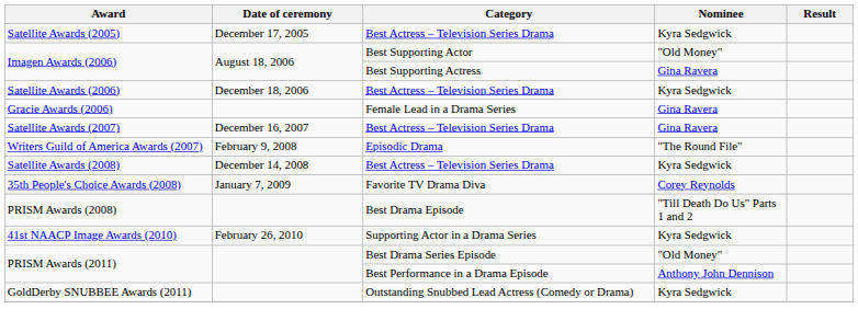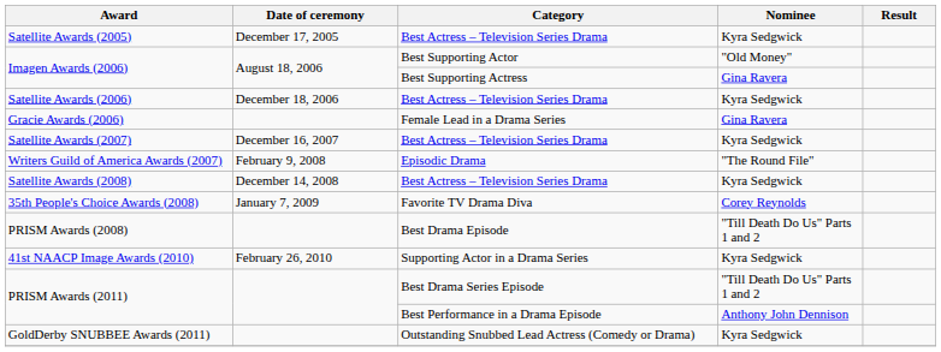 <table class="wikitable" style="width:90%;">
 <tr>
 <th style="width:22%;">Award</th>
 <th style="width:16%;">Date of ceremony</th>
 <th style="width:31%;">Category</th>
 <th style="width:14%;">Nominee</th>
 <th style="width:7%;">Result</th>
 </tr>
 <tr>
 <td><a href='#'>Satellite Awards (2005)</a></td>
 <td>December 17, 2005</td>
 <td><a href='#'>Best Actress – Television Series Drama</a></td>
 <td>Kyra Sedgwick</td>
 <td></td>
 </tr>
 <tr>
 <td rowspan="2"><a href='#'>Imagen Awards (2006)</a></td>
 <td rowspan="2">August 18, 2006</td>
 <td>Best Supporting Actor</td>
 <td>"Old Money"</td>
 <td></td>
 </tr>
 <tr>
 <td>Best Supporting Actress</td>
 <td><a href='#'>Gina Ravera</a></td>
 <td></td>
 </tr>
 <tr>
 <td><a href='#'>Satellite Awards (2006)</a></td>
 <td>December 18, 2006</td>
 <td><a href='#'>Best Actress – Television Series Drama</a></td>
 <td>Kyra Sedgwick</td>
 <td></td>
 </tr>
 <tr>
 <td><a href='#'>Gracie Awards (2006)</a></td>
 <td></td>
 <td>Female Lead in a Drama Series</td>
 <td><a href='#'>Gina Ravera</a></td>
 <td></td>
 </tr>
 <tr>
 <td><a href='#'>Satellite Awards (2007)</a></td>
 <td>December 16, 2007</td>
 <td><a href='#'>Best Actress – Television Series Drama</a></td>
-<td><a href='#'>Gina Ravera</a></td>
+<td>Kyra Sedgwick</td>
 <td></td>
 </tr>
 <tr>
 <td><a href='#'>Writers Guild of America Awards (2007)</a></td>
 <td>February 9, 2008</td>
 <td><a href='#'>Episodic Drama</a></td>
 <td>"The Round File"</td>
 <td></td>
 </tr>
 <tr>
 <td><a href='#'>Satellite Awards (2008)</a></td>
 <td>December 14, 2008</td>
 <td><a href='#'>Best Actress – Television Series Drama</a></td>
 <td>Kyra Sedgwick</td>
 <td></td>
 </tr>
 <tr>
 <td><a href='#'>35th People's Choice Awards (2008)</a></td>
 <td>January 7, 2009</td>
 <td>Favorite TV Drama Diva</td>
 <td><a href='#'>Corey Reynolds</a></td>
 <td></td>
 </tr>
 <tr>
 <td>PRISM Awards (2008)</td>
 <td></td>
 <td>Best Drama Episode</td>
 <td>"Till Death Do Us" Parts 1 and 2</td>
 <td></td>
 </tr>
 <tr>
 <td><a href='#'>41st NAACP Image Awards (2010)</a></td>
 <td>February 26, 2010</td>
 <td>Supporting Actor in a Drama Series</td>
 <td>Kyra Sedgwick</td>
 <td></td>
 </tr>
 <tr>
 <td rowspan="2">PRISM Awards (2011)</td>
 <td rowspan="2"></td>
 <td>Best Drama Series Episode</td>
-<td>"Old Money"</td>
+<td>"Till Death Do Us" Parts 1 and 2</td>
 <td></td>
 </tr>
 <tr>
 <td>Best Performance in a Drama Episode</td>
 <td><a href='#'>Anthony John Dennison</a></td>
 <td></td>
 </tr>
 <tr>
 <td>GoldDerby SNUBBEE Awards (2011)</td>
 <td></td>
 <td>Outstanding Snubbed Lead Actress (Comedy or Drama)</td>
 <td>Kyra Sedgwick</td>
 <td></td>
 </tr>
 <tr>
 </tr>
 </table>
